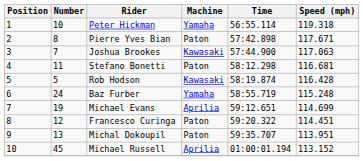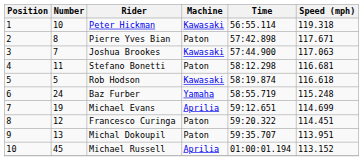 <table class="wikitable"  style="width:42em;margin-bottom:0;">
 <tr>
 <th>Position</th>
 <th>Number</th>
 <th>Rider</th>
 <th>Machine</th>
 <th>Time</th>
 <th>Speed (mph)</th>
 </tr>
 <tr>
 <td>1</td>
 <td>10</td>
 <td> <a href='#'>Peter Hickman</a></td>
-<td><a href='#'>Yamaha</a></td>
+<td><a href='#'>Kawasaki</a></td>
 <td>56:55.114</td>
 <td>119.318</td>
 </tr>
 <tr>
 <td>2</td>
 <td>8</td>
 <td> Pierre Yves Bian</td>
 <td>Paton</td>
 <td>57:42.898</td>
 <td>117.671</td>
 </tr>
 <tr>
 <td>3</td>
 <td>7</td>
 <td> Joshua Brookes</td>
 <td><a href='#'>Kawasaki</a></td>
 <td>57:44.900</td>
 <td>117.063</td>
 </tr>
 <tr>
 <td>4</td>
 <td>11</td>
 <td> Stefano Bonetti</td>
 <td>Paton</td>
 <td>58:12.298</td>
 <td>116.681</td>
 </tr>
 <tr>
 <td>5</td>
 <td>5</td>
 <td> Rob Hodson</td>
 <td><a href='#'>Kawasaki</a></td>
 <td>58:19.874</td>
-<td>116.428</td>
+<td>116.618</td>
 </tr>
 <tr>
 <td>6</td>
 <td>24</td>
 <td> Baz Furber</td>
 <td><a href='#'>Yamaha</a></td>
 <td>58:55.719</td>
 <td>115.248</td>
 </tr>
 <tr>
 <td>7</td>
 <td>19</td>
 <td> Michael Evans</td>
 <td><a href='#'>Aprilia</a></td>
 <td>59:12.651</td>
 <td>114.699</td>
 </tr>
 <tr>
 <td>8</td>
 <td>12</td>
 <td> Francesco Curinga</td>
 <td>Paton</td>
 <td>59:20.322</td>
 <td>114.451</td>
 </tr>
 <tr>
 <td>9</td>
 <td>13</td>
 <td> Michal Dokoupil</td>
 <td>Paton</td>
 <td>59:35.707</td>
 <td>113.951</td>
 </tr>
 <tr>
 <td>10</td>
 <td>45</td>
 <td> Michael Russell</td>
 <td><a href='#'>Aprilia</a></td>
 <td>01:00:01.194</td>
 <td>113.152</td>
 </tr>
 <tr>
 </tr>
 </table>
